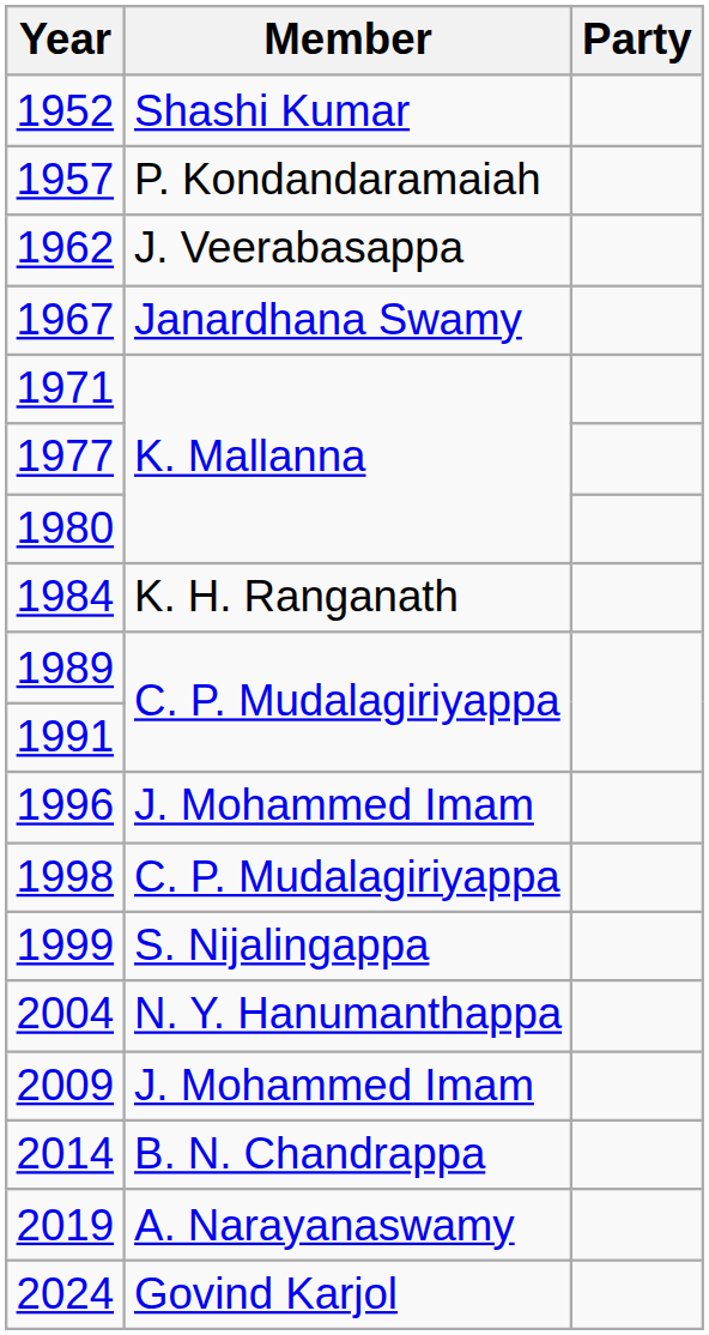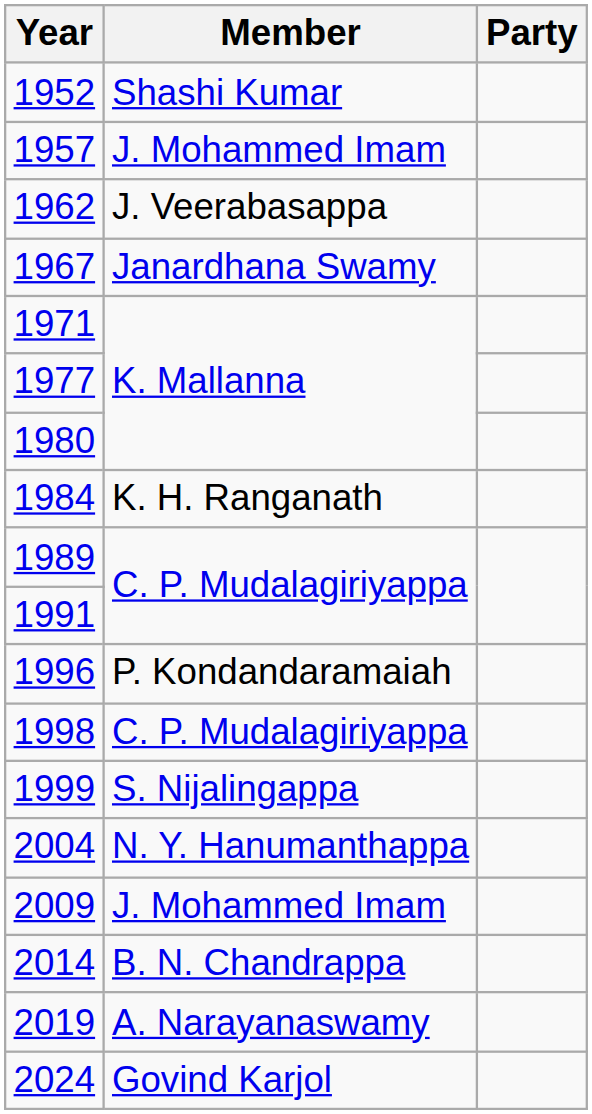 <table class="wikitable sortable">
 <tr>
 <th>Year</th>
 <th>Member</th>
 <th colspan="2">Party</th>
 </tr>
 <tr>
 <td><a href='#'>1952</a></td>
 <td><a href='#'>Shashi Kumar</a></td>
 <td></td>
 </tr>
 <tr>
 <td><a href='#'>1957</a></td>
-<td>P. Kondandaramaiah</td>
+<td><a href='#'>J. Mohammed Imam</a></td>
 <td></td>
 </tr>
 <tr>
 <td><a href='#'>1962</a></td>
 <td>J. Veerabasappa</td>
 <td></td>
 </tr>
 <tr>
 <td><a href='#'>1967</a></td>
 <td><a href='#'>Janardhana Swamy</a></td>
 <td></td>
 </tr>
 <tr>
 <td><a href='#'>1971</a></td>
 <td rowspan="3"><a href='#'>K. Mallanna</a></td>
 <td></td>
 </tr>
 <tr>
 <td><a href='#'>1977</a></td>
 </tr>
 <tr>
 <td><a href='#'>1980</a></td>
 <td></td>
 </tr>
 <tr>
 <td><a href='#'>1984</a></td>
 <td>K. H. Ranganath</td>
 <td></td>
 </tr>
 <tr>
 <td><a href='#'>1989</a></td>
 <td rowspan="2"><a href='#'>C. P. Mudalagiriyappa</a></td>
 </tr>
 <tr>
 <td><a href='#'>1991</a></td>
 </tr>
 <tr>
 <td><a href='#'>1996</a></td>
-<td><a href='#'>J. Mohammed Imam</a></td>
+<td>P. Kondandaramaiah</td>
 <td></td>
 </tr>
 <tr>
 <td><a href='#'>1998</a></td>
 <td><a href='#'>C. P. Mudalagiriyappa</a></td>
 <td></td>
 </tr>
 <tr>
 <td><a href='#'>1999</a></td>
 <td><a href='#'>S. Nijalingappa</a></td>
 <td></td>
 </tr>
 <tr>
 <td><a href='#'>2004</a></td>
 <td><a href='#'>N. Y. Hanumanthappa</a></td>
 <td></td>
 </tr>
 <tr>
 <td><a href='#'>2009</a></td>
 <td><a href='#'>J. Mohammed Imam</a></td>
 <td></td>
 </tr>
 <tr>
 <td><a href='#'>2014</a></td>
 <td><a href='#'>B. N. Chandrappa</a></td>
 <td></td>
 </tr>
 <tr>
 <td><a href='#'>2019</a></td>
 <td><a href='#'>A. Narayanaswamy</a></td>
 <td></td>
 </tr>
 <tr>
 <td><a href='#'>2024</a></td>
 <td><a href='#'>Govind Karjol</a></td>
 </tr>
 </table>
